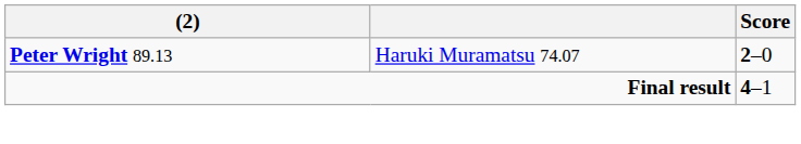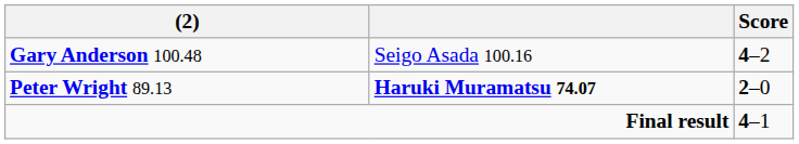 <table class="wikitable">
 <tr>
 <th width=270><strong></strong> (2)</th>
 <th width=270></th>
 <th>Score</th>
 </tr>
 <tr>
+<td><strong><a href='#'>Gary Anderson</a></strong> <small><span>100.48</span></small></td>
+<td><a href='#'>Seigo Asada</a> <small><span>100.16</span></small></td>
+<td><strong>4</strong>–2</td>
+</tr>
+<tr>
 <td><strong><a href='#'>Peter Wright</a></strong> <small><span>89.13</span></small></td>
-<td><a href='#'>Haruki Muramatsu</a> <small><span>74.07</span></small></td>
+<td><strong><a href='#'>Haruki Muramatsu</a> <small><span>74.07</span></small></strong></td>
 <td><strong>2</strong>–0</td>
 </tr>
 <tr>
 <td colspan="2" align="right"><strong>Final result</strong></td>
 <td><strong>4</strong>–1</td>
 </tr>
 </table>
